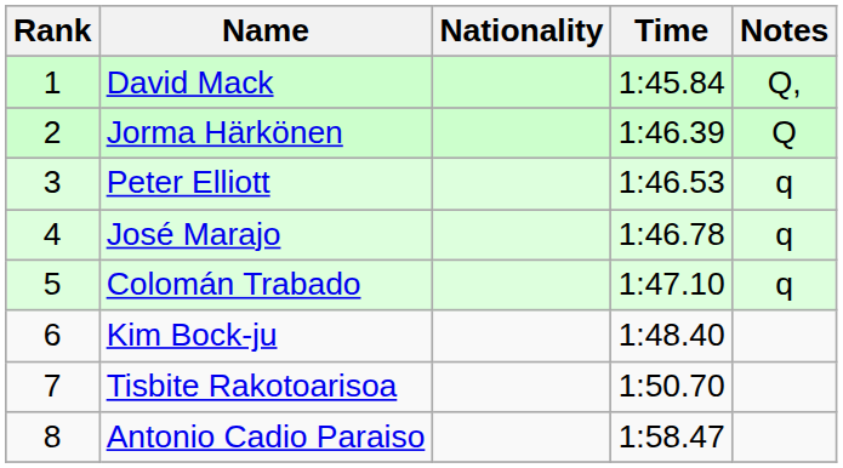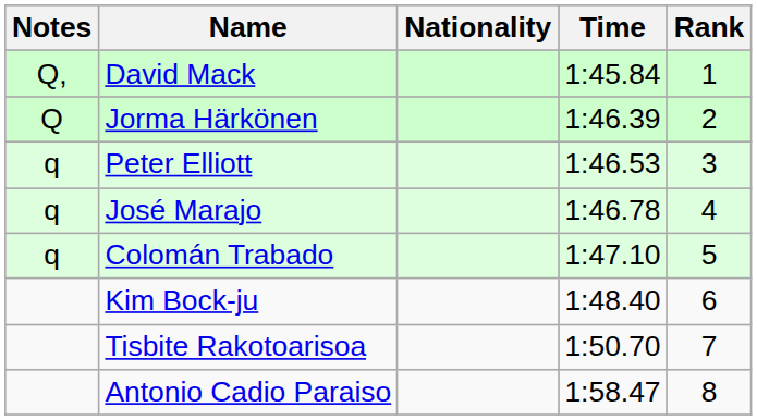 <table class="wikitable sortable" style="text-align:center">
 <tr>
-<th>Rank</th>
+<th>Notes</th>
 <th>Name</th>
 <th>Nationality</th>
 <th>Time</th>
-<th>Notes</th>
+<th>Rank</th>
 </tr>
 <tr style="background:#ccffcc;">
-<td align="center">1</td>
+<td>Q, </td>
 <td align=left><a href='#'>David Mack</a></td>
 <td align=left></td>
 <td align="center">1:45.84</td>
-<td>Q, </td>
+<td align="center">1</td>
 </tr>
 <tr style="background:#ccffcc;">
-<td align="center">2</td>
+<td>Q</td>
 <td align=left><a href='#'>Jorma Härkönen</a></td>
 <td align=left></td>
 <td align="center">1:46.39</td>
-<td>Q</td>
+<td align="center">2</td>
 </tr>
 <tr style="background:#ddffdd;">
-<td align="center">3</td>
+<td>q</td>
 <td align=left><a href='#'>Peter Elliott</a></td>
 <td align=left></td>
 <td align="center">1:46.53</td>
-<td>q</td>
+<td align="center">3</td>
 </tr>
 <tr style="background:#ddffdd;">
-<td align="center">4</td>
+<td>q</td>
 <td align=left><a href='#'>José Marajo</a></td>
 <td align=left></td>
 <td align="center">1:46.78</td>
-<td>q</td>
+<td align="center">4</td>
 </tr>
 <tr style="background:#ddffdd;">
-<td align="center">5</td>
+<td>q</td>
 <td align=left><a href='#'>Colomán Trabado</a></td>
 <td align=left></td>
 <td align="center">1:47.10</td>
-<td>q</td>
+<td align="center">5</td>
 </tr>
 <tr>
-<td align="center">6</td>
+<td></td>
 <td align=left><a href='#'>Kim Bock-ju</a></td>
 <td align=left></td>
 <td align="center">1:48.40</td>
-<td></td>
+<td align="center">6</td>
 </tr>
 <tr>
-<td align="center">7</td>
+<td></td>
 <td align=left><a href='#'>Tisbite Rakotoarisoa</a></td>
 <td align=left></td>
 <td align="center">1:50.70</td>
-<td></td>
+<td align="center">7</td>
 </tr>
 <tr>
-<td align="center">8</td>
+<td></td>
 <td align=left><a href='#'>Antonio Cadio Paraiso</a></td>
 <td align=left></td>
 <td align="center">1:58.47</td>
-<td></td>
+<td align="center">8</td>
 </tr>
 </table>
